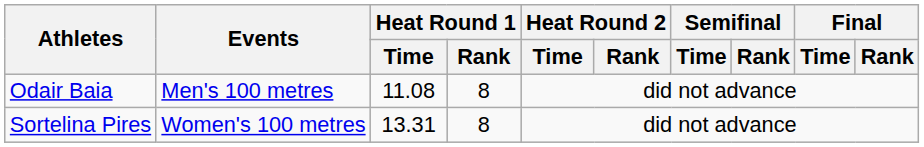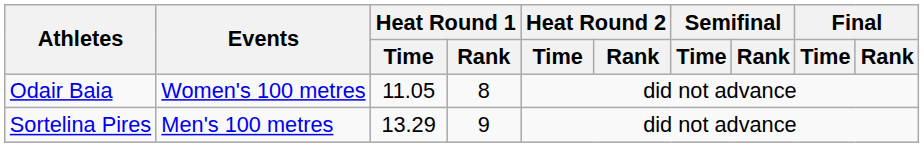 <table class=wikitable style=font-size:90%>
 <tr>
 <th rowspan=2>Athletes</th>
 <th rowspan=2>Events</th>
 <th colspan=2>Heat Round 1</th>
 <th colspan=2>Heat Round 2</th>
 <th colspan=2>Semifinal</th>
 <th colspan=2>Final</th>
 </tr>
 <tr>
 <th>Time</th>
 <th>Rank</th>
 <th>Time</th>
 <th>Rank</th>
 <th>Time</th>
 <th>Rank</th>
 <th>Time</th>
 <th>Rank</th>
 </tr>
 <tr>
 <td><a href='#'>Odair Baia</a></td>
-<td><a href='#'>Men's 100 metres</a></td>
-<td align=center>11.08</td>
+<td><a href='#'>Women's 100 metres</a></td>
+<td align=center>11.05</td>
 <td align=center>8</td>
 <td align=center colspan=6>did not advance</td>
 </tr>
 <tr>
 <td><a href='#'>Sortelina Pires</a></td>
-<td><a href='#'>Women's 100 metres</a></td>
-<td align=center>13.31</td>
-<td align=center>8</td>
+<td><a href='#'>Men's 100 metres</a></td>
+<td align=center>13.29</td>
+<td align=center>9</td>
 <td align=center colspan=6>did not advance</td>
 </tr>
 </table>
